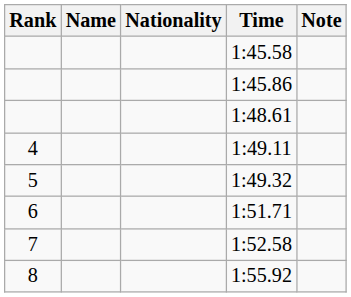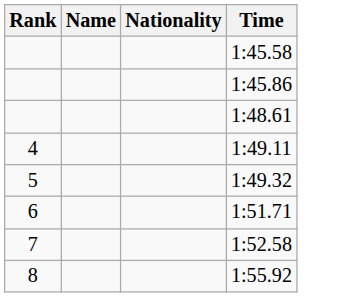 <table class="wikitable sortable" style="text-align:center">
 <tr>
 <th>Rank</th>
 <th>Name</th>
 <th>Nationality</th>
 <th>Time</th>
-<th>Note</th>
 </tr>
 <tr>
 <td></td>
 <td align=left></td>
 <td align=left></td>
 <td>1:45.58</td>
-<td></td>
 </tr>
 <tr>
 <td></td>
 <td align=left></td>
 <td align=left></td>
 <td>1:45.86</td>
-<td></td>
 </tr>
 <tr>
 <td></td>
 <td align=left></td>
 <td align=left></td>
 <td>1:48.61</td>
-<td></td>
 </tr>
 <tr>
 <td>4</td>
 <td align=left></td>
 <td align=left></td>
 <td>1:49.11</td>
-<td></td>
 </tr>
 <tr>
 <td>5</td>
 <td align=left></td>
 <td align=left></td>
 <td>1:49.32</td>
-<td></td>
 </tr>
 <tr>
 <td>6</td>
 <td align=left></td>
 <td align=left></td>
 <td>1:51.71</td>
-<td></td>
 </tr>
 <tr>
 <td>7</td>
 <td align=left></td>
 <td align=left></td>
 <td>1:52.58</td>
-<td></td>
 </tr>
 <tr>
 <td>8</td>
 <td align=left></td>
 <td align=left></td>
 <td>1:55.92</td>
-<td></td>
 </tr>
 </table>
